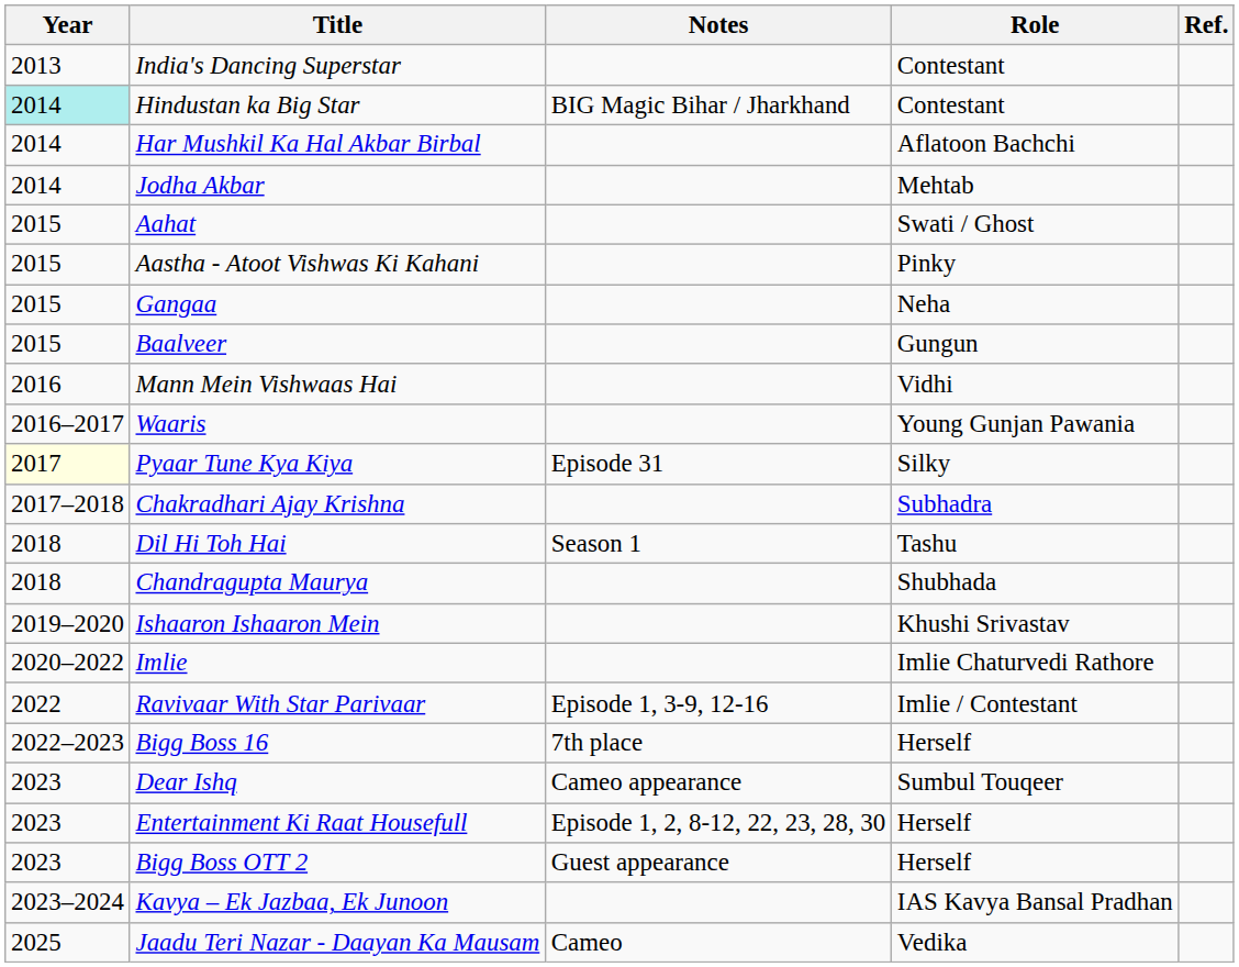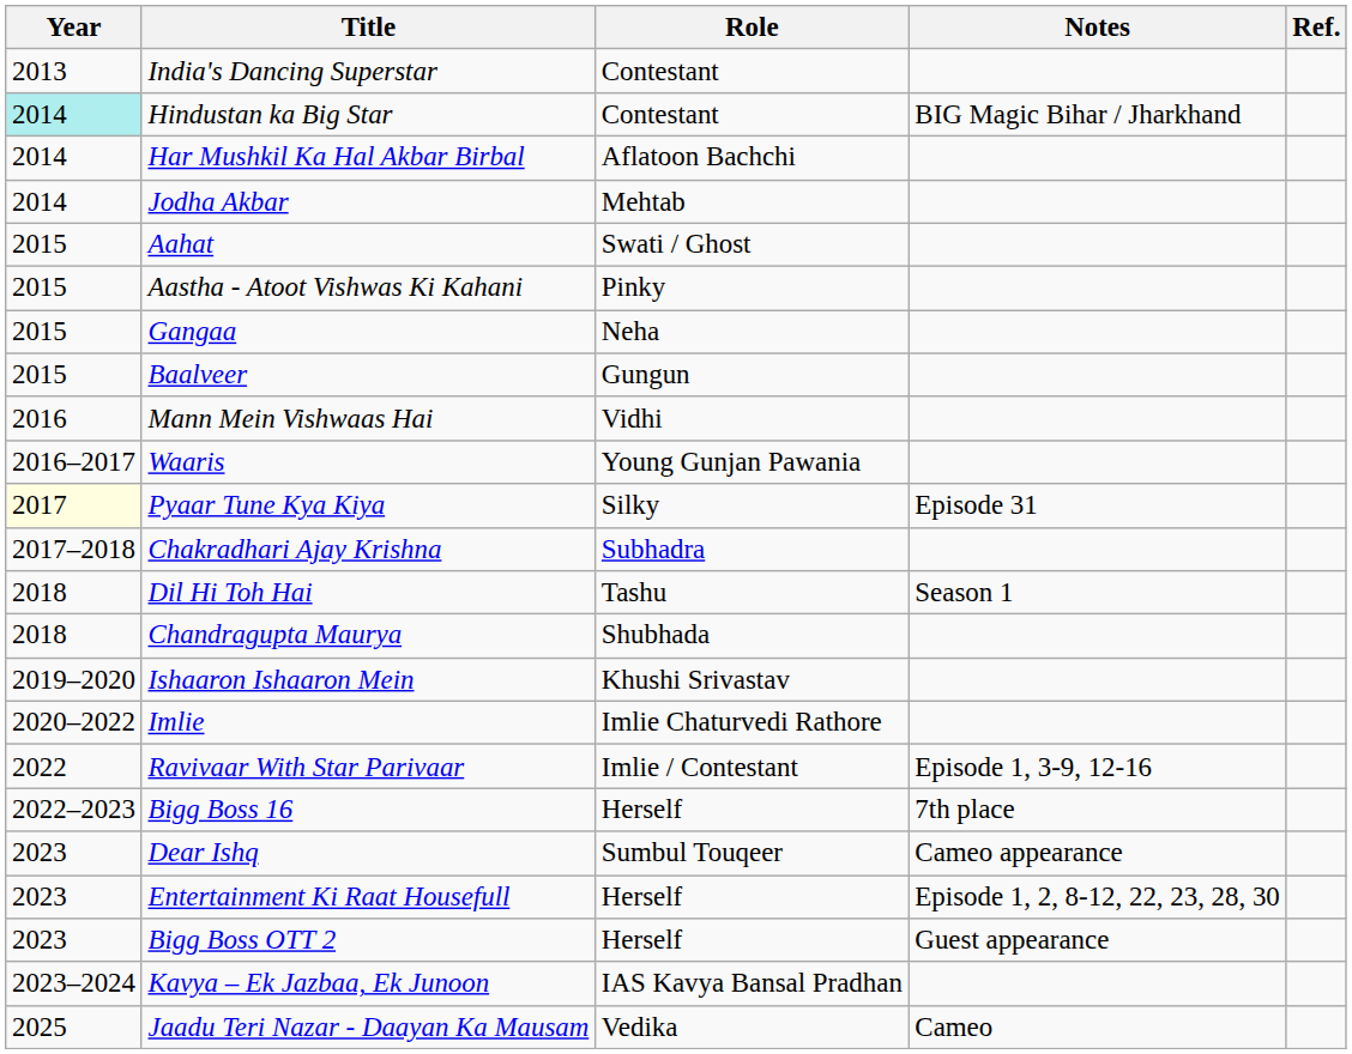 <table class="wikitable">
 <tr>
 <th>Year</th>
 <th>Title</th>
+<th>Role</th>
 <th>Notes</th>
-<th>Role</th>
 <th>Ref.</th>
 </tr>
 <tr>
 <td>2013</td>
 <td><em>India's Dancing Superstar</em></td>
+<td>Contestant</td>
 <td></td>
-<td>Contestant</td>
 <td></td>
 </tr>
 <tr>
 <td style="background: paleturquoise;">2014</td>
 <td><em>Hindustan ka Big Star</em></td>
+<td>Contestant</td>
 <td>BIG Magic Bihar / Jharkhand</td>
-<td>Contestant</td>
 <td></td>
 </tr>
 <tr>
 <td>2014</td>
 <td><em><a href='#'>Har Mushkil Ka Hal Akbar Birbal</a></em></td>
+<td>Aflatoon Bachchi</td>
 <td></td>
-<td>Aflatoon Bachchi</td>
 <td></td>
 </tr>
 <tr>
 <td>2014</td>
 <td><em><a href='#'>Jodha Akbar</a></em></td>
+<td>Mehtab</td>
 <td></td>
-<td>Mehtab</td>
 <td></td>
 </tr>
 <tr>
 <td>2015</td>
 <td><a href='#'><em>Aahat</em></a></td>
+<td>Swati / Ghost</td>
 <td></td>
-<td>Swati / Ghost</td>
 <td></td>
 </tr>
 <tr>
 <td>2015</td>
 <td><em>Aastha - Atoot Vishwas Ki Kahani</em></td>
+<td>Pinky</td>
 <td></td>
-<td>Pinky</td>
 <td></td>
 </tr>
 <tr>
 <td>2015</td>
 <td><em><a href='#'>Gangaa</a></em></td>
+<td>Neha</td>
 <td></td>
-<td>Neha</td>
 <td></td>
 </tr>
 <tr>
 <td>2015</td>
 <td><em><a href='#'>Baalveer</a></em></td>
+<td>Gungun</td>
 <td></td>
-<td>Gungun</td>
 <td></td>
 </tr>
 <tr>
 <td>2016</td>
 <td><em>Mann Mein Vishwaas Hai</em></td>
+<td>Vidhi</td>
 <td></td>
-<td>Vidhi</td>
 <td></td>
 </tr>
 <tr>
 <td>2016–2017</td>
 <td><a href='#'><em>Waaris</em></a></td>
+<td>Young Gunjan Pawania</td>
 <td></td>
-<td>Young Gunjan Pawania</td>
 <td></td>
 </tr>
 <tr>
 <td style="background: lightyellow;">2017</td>
 <td><a href='#'><em>Pyaar Tune Kya Kiya</em></a></td>
+<td>Silky</td>
 <td>Episode 31</td>
-<td>Silky</td>
 <td></td>
 </tr>
 <tr>
 <td>2017–2018</td>
 <td><em><a href='#'>Chakradhari Ajay Krishna</a></em></td>
+<td><a href='#'>Subhadra</a></td>
 <td></td>
-<td><a href='#'>Subhadra</a></td>
 <td></td>
 </tr>
 <tr>
 <td>2018</td>
 <td><em><a href='#'>Dil Hi Toh Hai</a></em></td>
+<td>Tashu</td>
 <td>Season 1</td>
-<td>Tashu</td>
 <td></td>
 </tr>
 <tr>
 <td>2018</td>
 <td><a href='#'><em>Chandragupta Maurya</em></a></td>
+<td>Shubhada</td>
 <td></td>
-<td>Shubhada</td>
 <td></td>
 </tr>
 <tr>
 <td>2019–2020</td>
 <td><em><a href='#'>Ishaaron Ishaaron Mein</a></em></td>
+<td>Khushi Srivastav</td>
 <td></td>
-<td>Khushi Srivastav</td>
 <td><em></em></td>
 </tr>
 <tr>
 <td>2020–2022</td>
 <td><em><a href='#'>Imlie</a></em></td>
+<td>Imlie Chaturvedi Rathore</td>
 <td></td>
-<td>Imlie Chaturvedi Rathore</td>
 <td></td>
 </tr>
 <tr>
 <td>2022</td>
 <td><em><a href='#'>Ravivaar With Star Parivaar</a></em></td>
+<td>Imlie / Contestant</td>
 <td>Episode 1, 3-9, 12-16</td>
-<td>Imlie / Contestant</td>
 <td></td>
 </tr>
 <tr>
 <td>2022–2023</td>
 <td><em><a href='#'>Bigg Boss 16</a></em></td>
+<td>Herself</td>
 <td>7th place</td>
-<td>Herself</td>
 <td></td>
 </tr>
 <tr>
 <td>2023</td>
 <td><em><a href='#'>Dear Ishq</a></em></td>
+<td>Sumbul Touqeer</td>
 <td>Cameo appearance</td>
-<td>Sumbul Touqeer</td>
 <td></td>
 </tr>
 <tr>
 <td>2023</td>
 <td><em><a href='#'>Entertainment Ki Raat Housefull</a></em></td>
+<td>Herself</td>
 <td>Episode 1, 2, 8-12, 22, 23, 28, 30</td>
-<td>Herself</td>
 <td></td>
 </tr>
 <tr>
 <td>2023</td>
 <td><em><a href='#'>Bigg Boss OTT 2</a></em></td>
+<td>Herself</td>
 <td>Guest appearance</td>
-<td>Herself</td>
 <td></td>
 </tr>
 <tr>
 <td>2023–2024</td>
 <td><em><a href='#'>Kavya – Ek Jazbaa, Ek Junoon</a></em></td>
+<td>IAS Kavya Bansal Pradhan</td>
 <td></td>
-<td>IAS Kavya Bansal Pradhan</td>
 <td></td>
 </tr>
 <tr>
 <td>2025</td>
 <td><em><a href='#'>Jaadu Teri Nazar - Daayan Ka Mausam</a></em></td>
+<td>Vedika</td>
 <td>Cameo</td>
-<td>Vedika</td>
 <td></td>
 </tr>
 </table>
